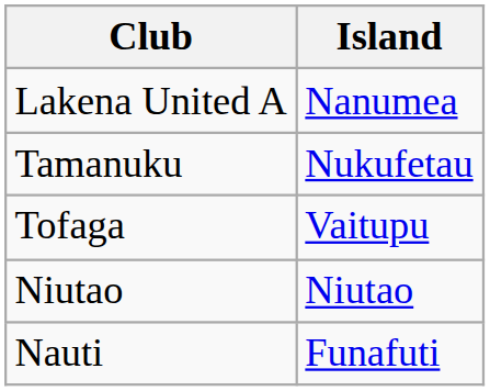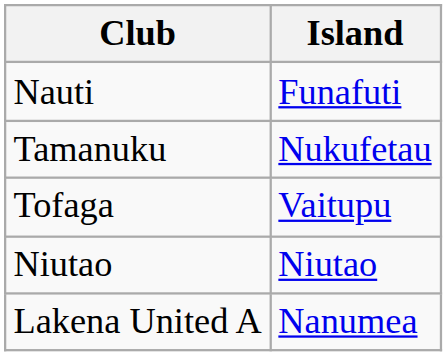 <table class="wikitable sortable">
 <tr>
 <th>Club</th>
 <th>Island</th>
 </tr>
 <tr>
-<td>Lakena United A</td>
-<td><a href='#'>Nanumea</a></td>
+<td>Nauti</td>
+<td><a href='#'>Funafuti</a></td>
 </tr>
 <tr>
 <td>Tamanuku</td>
 <td><a href='#'>Nukufetau</a></td>
 </tr>
 <tr>
 <td>Tofaga</td>
 <td><a href='#'>Vaitupu</a></td>
 </tr>
 <tr>
 <td>Niutao</td>
 <td><a href='#'>Niutao</a></td>
 </tr>
 <tr>
-<td>Nauti</td>
-<td><a href='#'>Funafuti</a></td>
+<td>Lakena United A</td>
+<td><a href='#'>Nanumea</a></td>
 </tr>
 </table>
